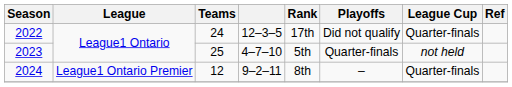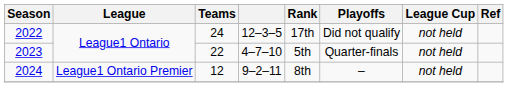 <table class="wikitable" style="text-align: center;">
 <tr>
 <th>Season</th>
 <th>League</th>
 <th>Teams</th>
 <th></th>
 <th>Rank</th>
 <th>Playoffs</th>
 <th>League Cup</th>
 <th>Ref</th>
 </tr>
 <tr>
 <td><a href='#'>2022</a></td>
 <td rowspan="2"><a href='#'>League1 Ontario</a></td>
 <td>24</td>
 <td>12–3–5</td>
 <td>17th</td>
 <td>Did not qualify</td>
-<td>Quarter-finals</td>
+<td><em>not held</em></td>
 <td></td>
 </tr>
 <tr>
 <td><a href='#'>2023</a></td>
-<td>25</td>
+<td>22</td>
 <td>4–7–10</td>
 <td>5th</td>
 <td>Quarter-finals</td>
 <td><em>not held</em></td>
 <td></td>
 </tr>
 <tr>
 <td><a href='#'>2024</a></td>
 <td><a href='#'>League1 Ontario Premier</a></td>
 <td>12</td>
 <td>9–2–11</td>
 <td>8th</td>
 <td>–</td>
-<td>Quarter-finals</td>
+<td><em>not held</em></td>
 <td></td>
 </tr>
 <tr>
 </tr>
 </table>
